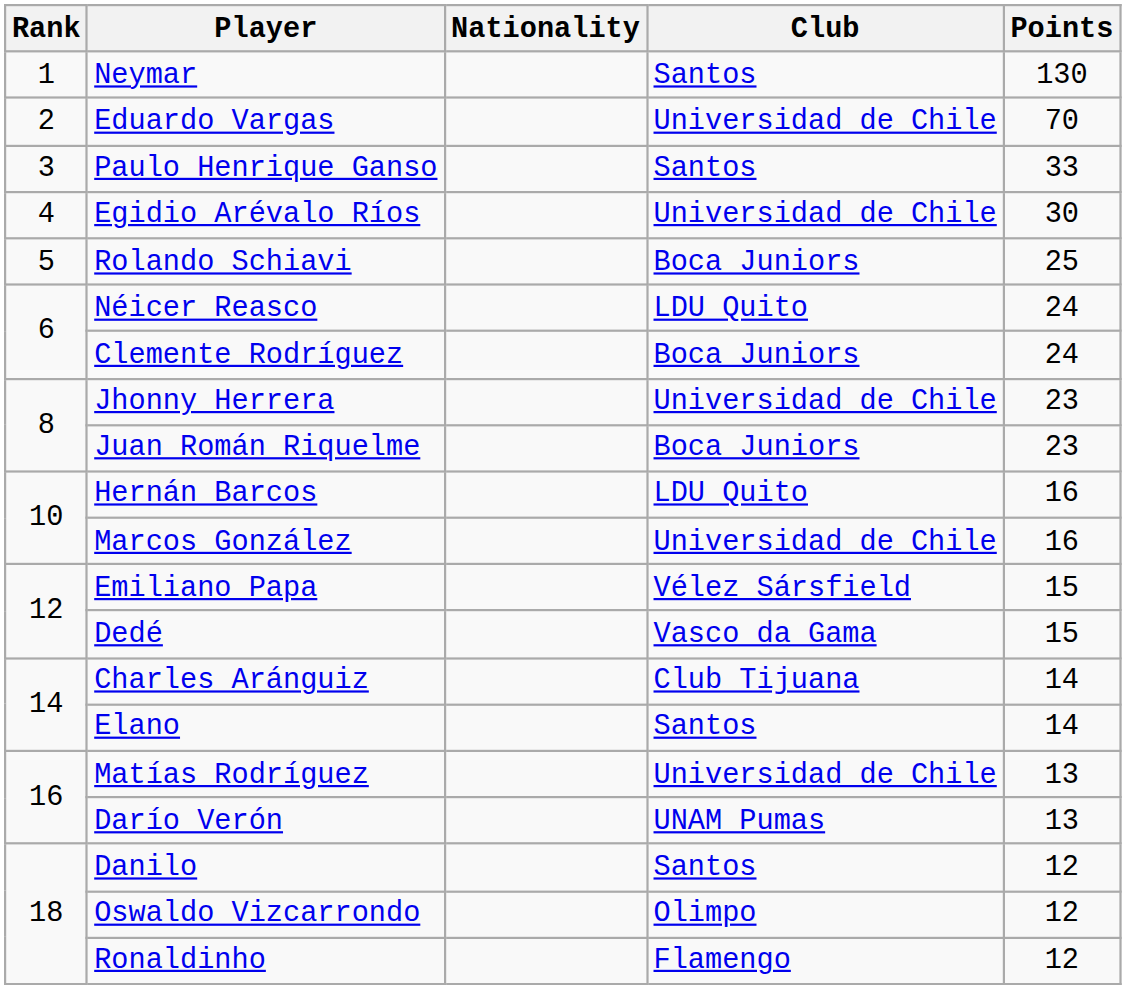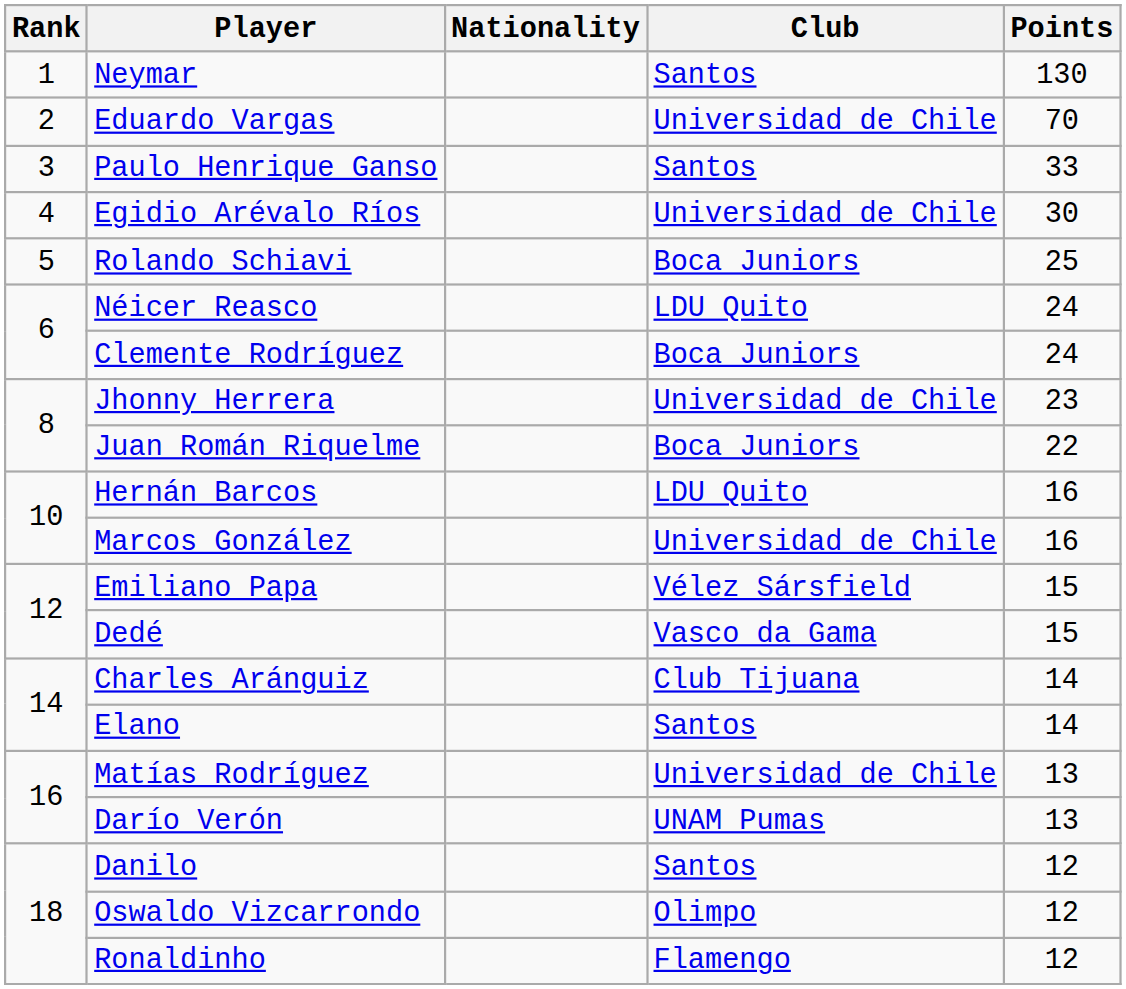 <table class="wikitable">
 <tr>
 <th>Rank</th>
 <th>Player</th>
 <th>Nationality</th>
 <th>Club</th>
 <th>Points</th>
 </tr>
 <tr>
 <td align=center>1</td>
 <td><a href='#'>Neymar</a></td>
 <td></td>
 <td> <a href='#'>Santos</a></td>
 <td align=center>130</td>
 </tr>
 <tr>
 <td align=center>2</td>
 <td><a href='#'>Eduardo Vargas</a></td>
 <td></td>
 <td> <a href='#'>Universidad de Chile</a></td>
 <td align=center>70</td>
 </tr>
 <tr>
 <td align=center>3</td>
 <td><a href='#'>Paulo Henrique Ganso</a></td>
 <td></td>
 <td> <a href='#'>Santos</a></td>
 <td align=center>33</td>
 </tr>
 <tr>
 <td align=center>4</td>
 <td><a href='#'>Egidio Arévalo Ríos</a></td>
 <td></td>
 <td> <a href='#'>Universidad de Chile</a></td>
 <td align=center>30</td>
 </tr>
 <tr>
 <td align=center>5</td>
 <td><a href='#'>Rolando Schiavi</a></td>
 <td></td>
 <td> <a href='#'>Boca Juniors</a></td>
 <td align=center>25</td>
 </tr>
 <tr>
 <td align=center rowspan=2>6</td>
 <td><a href='#'>Néicer Reasco</a></td>
 <td></td>
 <td> <a href='#'>LDU Quito</a></td>
 <td align=center>24</td>
 </tr>
 <tr>
 <td><a href='#'>Clemente Rodríguez</a></td>
 <td></td>
 <td> <a href='#'>Boca Juniors</a></td>
 <td align=center>24</td>
 </tr>
 <tr>
 <td align=center rowspan=2>8</td>
 <td><a href='#'>Jhonny Herrera</a></td>
 <td></td>
 <td> <a href='#'>Universidad de Chile</a></td>
 <td align=center>23</td>
 </tr>
 <tr>
 <td><a href='#'>Juan Román Riquelme</a></td>
 <td></td>
 <td> <a href='#'>Boca Juniors</a></td>
-<td align=center>23</td>
+<td align=center>22</td>
 </tr>
 <tr>
 <td align=center rowspan=2>10</td>
 <td><a href='#'>Hernán Barcos</a></td>
 <td></td>
 <td> <a href='#'>LDU Quito</a></td>
 <td align=center>16</td>
 </tr>
 <tr>
 <td><a href='#'>Marcos González</a></td>
 <td></td>
 <td> <a href='#'>Universidad de Chile</a></td>
 <td align=center>16</td>
 </tr>
 <tr>
 <td align=center rowspan=2>12</td>
 <td><a href='#'>Emiliano Papa</a></td>
 <td></td>
 <td> <a href='#'>Vélez Sársfield</a></td>
 <td align=center>15</td>
 </tr>
 <tr>
 <td><a href='#'>Dedé</a></td>
 <td></td>
 <td> <a href='#'>Vasco da Gama</a></td>
 <td align=center>15</td>
 </tr>
 <tr>
 <td align=center rowspan=2>14</td>
 <td><a href='#'>Charles Aránguiz</a></td>
 <td></td>
 <td> <a href='#'>Club Tijuana</a></td>
 <td align=center>14</td>
 </tr>
 <tr>
 <td><a href='#'>Elano</a></td>
 <td></td>
 <td> <a href='#'>Santos</a></td>
 <td align=center>14</td>
 </tr>
 <tr>
 <td align=center rowspan=2>16</td>
 <td><a href='#'>Matías Rodríguez</a></td>
 <td></td>
 <td> <a href='#'>Universidad de Chile</a></td>
 <td align=center>13</td>
 </tr>
 <tr>
 <td><a href='#'>Darío Verón</a></td>
 <td></td>
 <td> <a href='#'>UNAM Pumas</a></td>
 <td align=center>13</td>
 </tr>
 <tr>
 <td align=center rowspan=3>18</td>
 <td><a href='#'>Danilo</a></td>
 <td></td>
 <td> <a href='#'>Santos</a></td>
 <td align=center>12</td>
 </tr>
 <tr>
 <td><a href='#'>Oswaldo Vizcarrondo</a></td>
 <td></td>
 <td> <a href='#'>Olimpo</a></td>
 <td align=center>12</td>
 </tr>
 <tr>
 <td><a href='#'>Ronaldinho</a></td>
 <td></td>
 <td> <a href='#'>Flamengo</a></td>
 <td align=center>12</td>
 </tr>
 </table>
